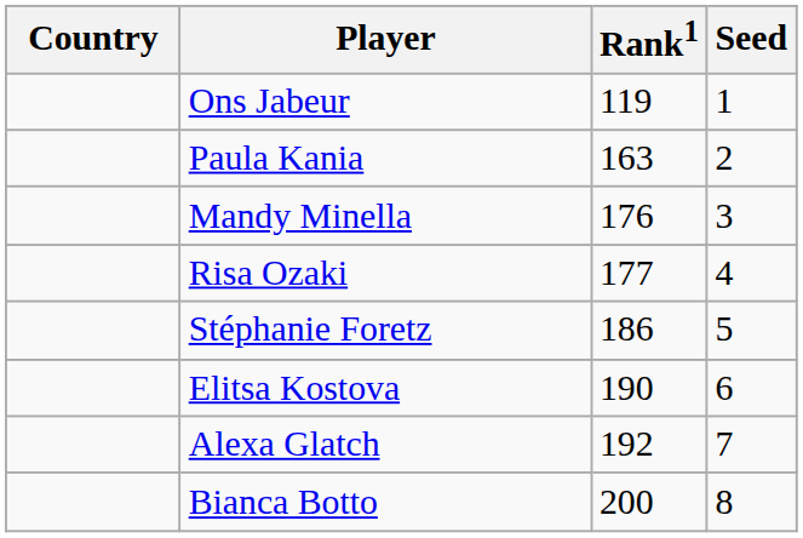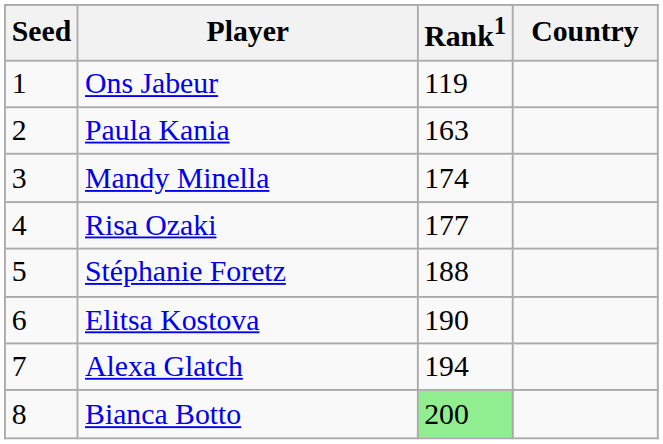 <table class="sortable wikitable">
 <tr>
-<th width="70">Country</th>
+<th>Seed</th>
 <th width="175">Player</th>
 <th>Rank<sup>1</sup></th>
-<th>Seed</th>
+<th width="70">Country</th>
 </tr>
 <tr>
-<td></td>
+<td>1</td>
 <td><a href='#'>Ons Jabeur</a></td>
 <td>119</td>
-<td>1</td>
+<td></td>
 </tr>
 <tr>
-<td></td>
+<td>2</td>
 <td><a href='#'>Paula Kania</a></td>
 <td>163</td>
-<td>2</td>
+<td></td>
 </tr>
 <tr>
+<td>3</td>
+<td><a href='#'>Mandy Minella</a></td>
+<td>174</td>
 <td></td>
-<td><a href='#'>Mandy Minella</a></td>
-<td>176</td>
-<td>3</td>
 </tr>
 <tr>
-<td></td>
+<td>4</td>
 <td><a href='#'>Risa Ozaki</a></td>
 <td>177</td>
-<td>4</td>
+<td></td>
 </tr>
 <tr>
+<td>5</td>
+<td><a href='#'>Stéphanie Foretz</a></td>
+<td>188</td>
 <td></td>
-<td><a href='#'>Stéphanie Foretz</a></td>
-<td>186</td>
-<td>5</td>
 </tr>
 <tr>
-<td></td>
+<td>6</td>
 <td><a href='#'>Elitsa Kostova</a></td>
 <td>190</td>
-<td>6</td>
+<td></td>
 </tr>
 <tr>
+<td>7</td>
+<td><a href='#'>Alexa Glatch</a></td>
+<td>194</td>
 <td></td>
-<td><a href='#'>Alexa Glatch</a></td>
-<td>192</td>
-<td>7</td>
 </tr>
 <tr>
+<td>8</td>
+<td><a href='#'>Bianca Botto</a></td>
+<td style="background: lightgreen;">200</td>
 <td></td>
-<td><a href='#'>Bianca Botto</a></td>
-<td>200</td>
-<td>8</td>
 </tr>
 </table>
